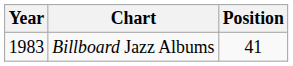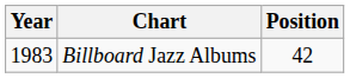 <table class="wikitable">
 <tr>
 <th>Year</th>
 <th>Chart</th>
 <th>Position</th>
 </tr>
 <tr>
 <td>1983</td>
 <td><em>Billboard</em> Jazz Albums</td>
-<td align="center">41</td>
+<td align="center">42</td>
 </tr>
 </table>
